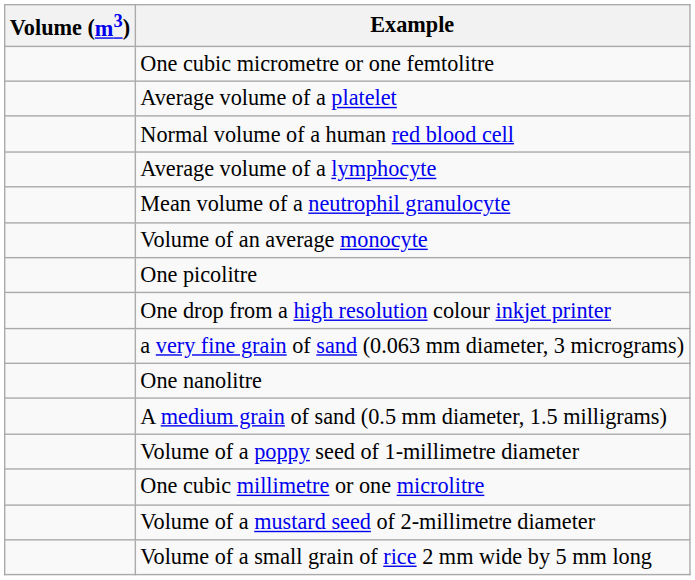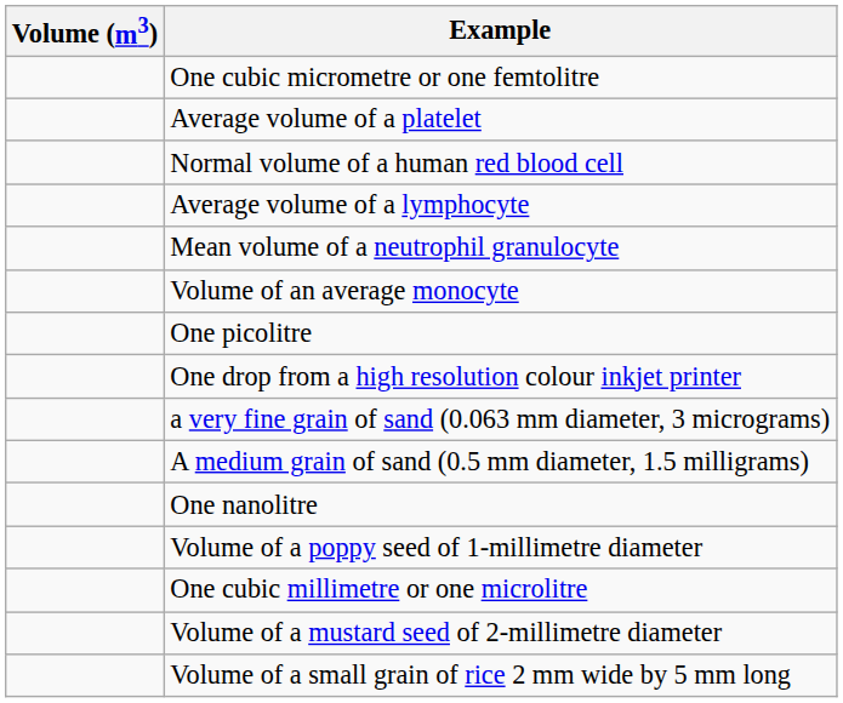 <table class=wikitable>
 <tr>
 <th>Volume (<a href='#'>m<sup>3</sup></a>)</th>
 <th>Example</th>
 </tr>
 <tr>
 <td align=right valign=top></td>
 <td>One cubic micrometre or one femtolitre</td>
 </tr>
 <tr>
 <td align=right valign=top></td>
 <td>Average volume of a <a href='#'>platelet</a></td>
 </tr>
 <tr>
 <td align=right valign=top></td>
 <td>Normal volume of a human <a href='#'>red blood cell</a></td>
 </tr>
 <tr>
 <td align=right valign=top></td>
 <td>Average volume of a <a href='#'>lymphocyte</a></td>
 </tr>
 <tr>
 <td align=right valign=top></td>
 <td>Mean volume of a <a href='#'>neutrophil granulocyte</a></td>
 </tr>
 <tr>
 <td align=right valign=top></td>
 <td>Volume of an average <a href='#'>monocyte</a></td>
 </tr>
 <tr>
 <td align=right valign=top></td>
 <td>One picolitre</td>
 </tr>
 <tr>
 <td align=right valign=top></td>
 <td>One drop from a <a href='#'>high resolution</a> colour <a href='#'>inkjet printer</a></td>
 </tr>
 <tr>
 <td align=right valign=top></td>
 <td>a <a href='#'>very fine grain</a> of <a href='#'>sand</a> (0.063 mm diameter, 3 micrograms)</td>
 </tr>
 <tr>
 <td align=right valign=top></td>
-<td>One nanolitre</td>
+<td>A <a href='#'>medium grain</a> of sand (0.5 mm diameter, 1.5 milligrams)</td>
 </tr>
 <tr>
 <td align=right valign=top></td>
-<td>A <a href='#'>medium grain</a> of sand (0.5 mm diameter, 1.5 milligrams)</td>
+<td>One nanolitre</td>
 </tr>
 <tr>
 <td align=right valign=top></td>
 <td>Volume of a <a href='#'>poppy</a> seed of 1-millimetre diameter</td>
 </tr>
 <tr>
 <td align=right valign=top></td>
 <td>One cubic <a href='#'>millimetre</a> or one <a href='#'>microlitre</a></td>
 </tr>
 <tr>
 <td align=right valign=top></td>
 <td>Volume of a <a href='#'>mustard seed</a> of 2-millimetre diameter</td>
 </tr>
 <tr>
 <td align=right valign=top></td>
 <td>Volume of a small grain of <a href='#'>rice</a> 2 mm wide by 5 mm long</td>
 </tr>
 </table>
